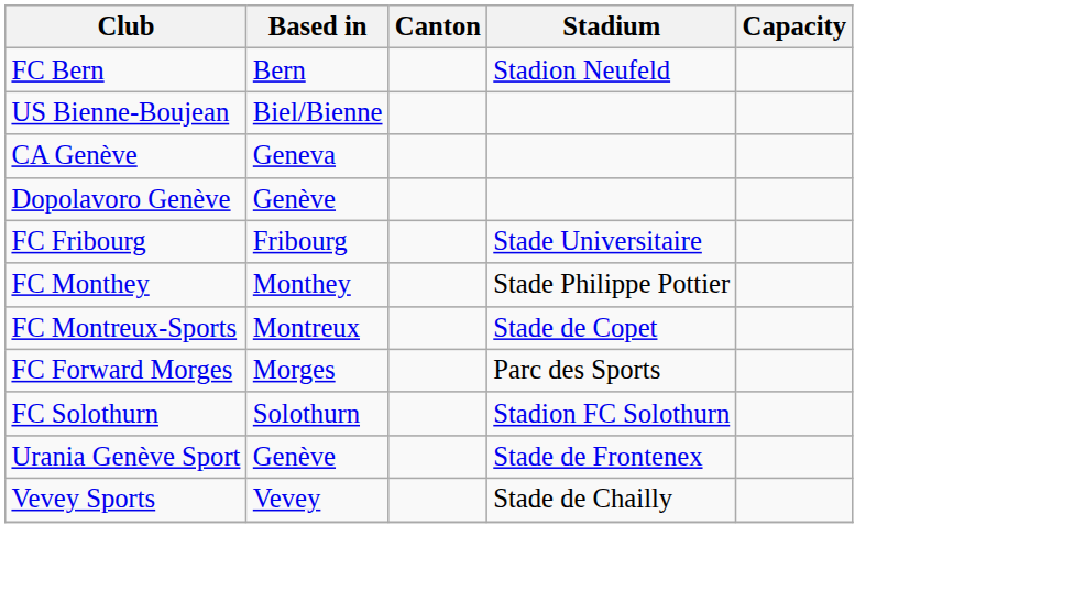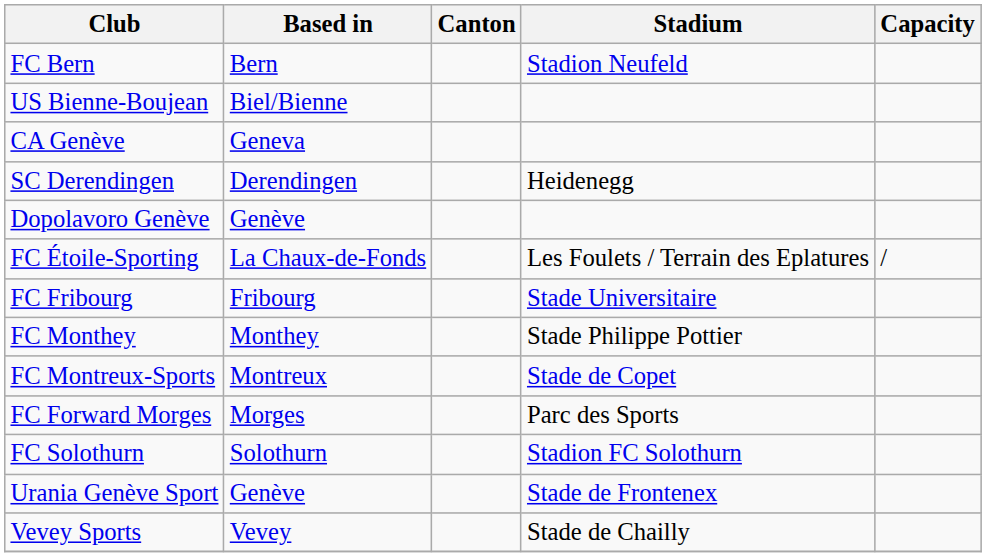 <table class="wikitable">
 <tr>
 <th>Club</th>
 <th>Based in</th>
 <th>Canton</th>
 <th>Stadium</th>
 <th>Capacity</th>
 </tr>
 <tr>
 <td><a href='#'>FC Bern</a></td>
 <td><a href='#'>Bern</a></td>
 <td></td>
 <td><a href='#'>Stadion Neufeld</a></td>
 <td></td>
 </tr>
 <tr>
 <td><a href='#'>US Bienne-Boujean</a></td>
 <td><a href='#'>Biel/Bienne</a></td>
 <td></td>
 <td></td>
 <td></td>
 </tr>
 <tr>
 <td><a href='#'>CA Genève</a></td>
 <td><a href='#'>Geneva</a></td>
 <td></td>
 <td></td>
 <td></td>
 </tr>
 <tr>
+<td><a href='#'>SC Derendingen</a></td>
+<td><a href='#'>Derendingen</a></td>
+<td></td>
+<td>Heidenegg</td>
+<td></td>
+</tr>
+<tr>
 <td><a href='#'>Dopolavoro Genève</a></td>
 <td><a href='#'>Genève</a></td>
 <td></td>
 <td></td>
 <td></td>
+</tr>
+<tr>
+<td><a href='#'>FC Étoile-Sporting</a></td>
+<td><a href='#'>La Chaux-de-Fonds</a></td>
+<td></td>
+<td>Les Foulets / Terrain des Eplatures</td>
+<td> / </td>
 </tr>
 <tr>
 <td><a href='#'>FC Fribourg</a></td>
 <td><a href='#'>Fribourg</a></td>
 <td></td>
 <td><a href='#'>Stade Universitaire</a></td>
 <td></td>
 </tr>
 <tr>
 <td><a href='#'>FC Monthey</a></td>
 <td><a href='#'>Monthey</a></td>
 <td></td>
 <td>Stade Philippe Pottier</td>
 <td></td>
 </tr>
 <tr>
 <td><a href='#'>FC Montreux-Sports</a></td>
 <td><a href='#'>Montreux</a></td>
 <td></td>
 <td><a href='#'>Stade de Copet</a></td>
 <td></td>
 </tr>
 <tr>
 <td><a href='#'>FC Forward Morges</a></td>
 <td><a href='#'>Morges</a></td>
 <td></td>
 <td>Parc des Sports</td>
 <td></td>
 </tr>
 <tr>
 <td><a href='#'>FC Solothurn</a></td>
 <td><a href='#'>Solothurn</a></td>
 <td></td>
 <td><a href='#'>Stadion FC Solothurn</a></td>
 <td></td>
 </tr>
 <tr>
 <td><a href='#'>Urania Genève Sport</a></td>
 <td><a href='#'>Genève</a></td>
 <td></td>
 <td><a href='#'>Stade de Frontenex</a></td>
 <td></td>
 </tr>
 <tr>
 <td><a href='#'>Vevey Sports</a></td>
 <td><a href='#'>Vevey</a></td>
 <td></td>
 <td>Stade de Chailly</td>
 <td></td>
 </tr>
 <tr>
 </tr>
 </table>
